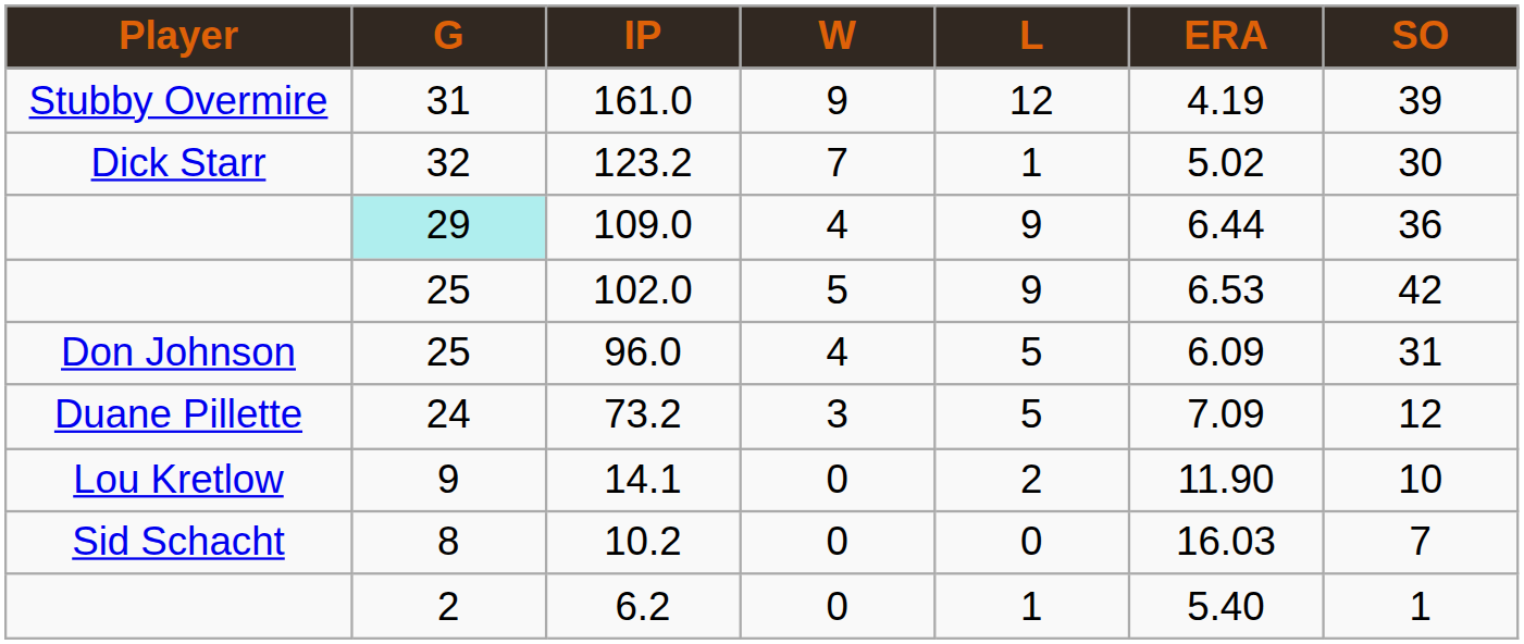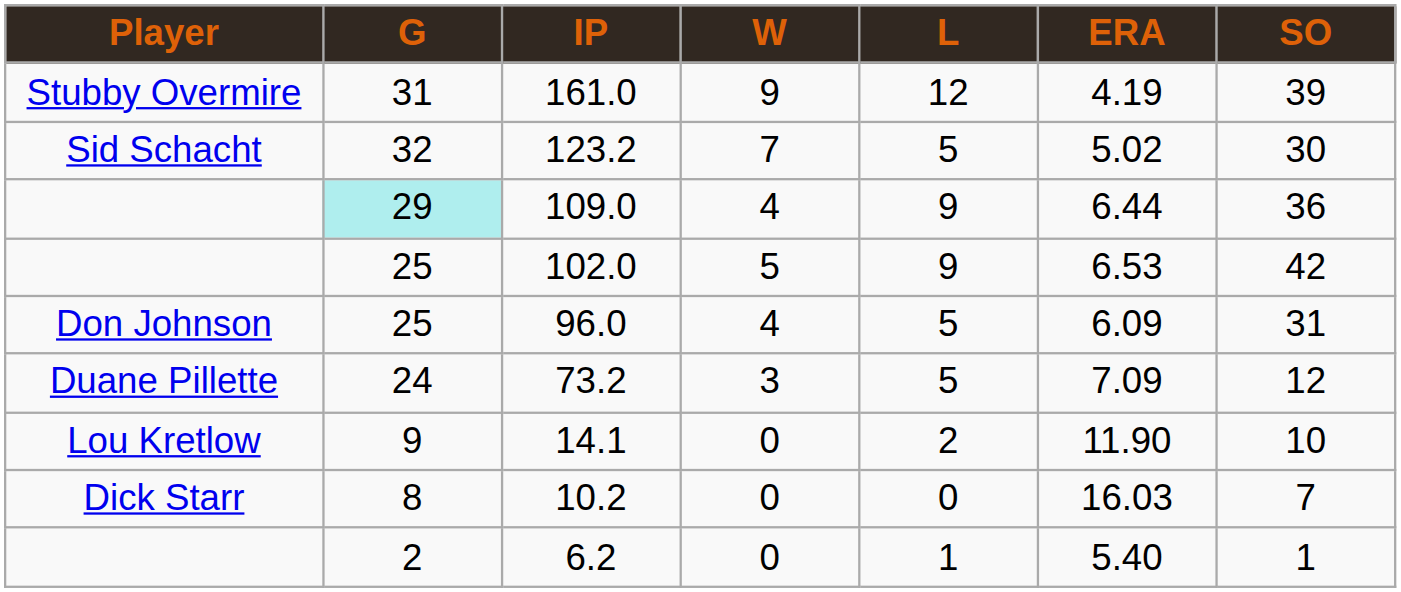 <table class="wikitable sortable">
 <tr>
 <th style="background:#312821;color:#de6108;" width="16%">Player</th>
 <th style="background:#312821;color:#de6108;" width="9%">G</th>
 <th style="background:#312821;color:#de6108;" width="9%">IP</th>
 <th style="background:#312821;color:#de6108;" width="9%">W</th>
 <th style="background:#312821;color:#de6108;" width="9%">L</th>
 <th style="background:#312821;color:#de6108;" width="9%">ERA</th>
 <th style="background:#312821;color:#de6108;" width="9%">SO</th>
 </tr>
 <tr align="center">
 <td><a href='#'>Stubby Overmire</a></td>
 <td>31</td>
 <td>161.0</td>
 <td>9</td>
 <td>12</td>
 <td>4.19</td>
 <td>39</td>
 </tr>
 <tr align="center">
-<td><a href='#'>Dick Starr</a></td>
+<td><a href='#'>Sid Schacht</a></td>
 <td>32</td>
 <td>123.2</td>
 <td>7</td>
-<td>1</td>
+<td>5</td>
 <td>5.02</td>
 <td>30</td>
 </tr>
 <tr align="center">
 <td></td>
 <td style="background: paleturquoise;">29</td>
 <td>109.0</td>
 <td>4</td>
 <td>9</td>
 <td>6.44</td>
 <td>36</td>
 </tr>
 <tr align="center">
 <td></td>
 <td>25</td>
 <td>102.0</td>
 <td>5</td>
 <td>9</td>
 <td>6.53</td>
 <td>42</td>
 </tr>
 <tr align="center">
 <td><a href='#'>Don Johnson</a></td>
 <td>25</td>
 <td>96.0</td>
 <td>4</td>
 <td>5</td>
 <td>6.09</td>
 <td>31</td>
 </tr>
 <tr align="center">
 <td><a href='#'>Duane Pillette</a></td>
 <td>24</td>
 <td>73.2</td>
 <td>3</td>
 <td>5</td>
 <td>7.09</td>
 <td>12</td>
 </tr>
 <tr align="center">
 <td><a href='#'>Lou Kretlow</a></td>
 <td>9</td>
 <td>14.1</td>
 <td>0</td>
 <td>2</td>
 <td>11.90</td>
 <td>10</td>
 </tr>
 <tr align="center">
-<td><a href='#'>Sid Schacht</a></td>
+<td><a href='#'>Dick Starr</a></td>
 <td>8</td>
 <td>10.2</td>
 <td>0</td>
 <td>0</td>
 <td>16.03</td>
 <td>7</td>
 </tr>
 <tr align="center">
 <td></td>
 <td>2</td>
 <td>6.2</td>
 <td>0</td>
 <td>1</td>
 <td>5.40</td>
 <td>1</td>
 </tr>
 </table>
